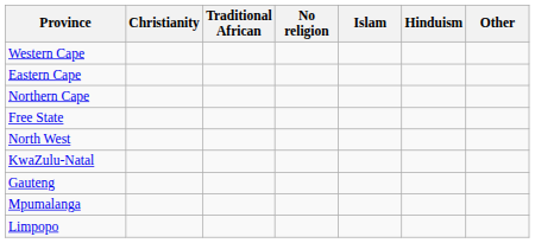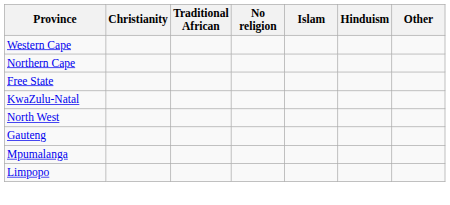 <table class="wikitable">
 <tr>
 <th style="width:100pt;">Province</th>
 <th style="width:50pt;">Christianity</th>
 <th style="width:50pt;">Traditional African</th>
 <th style="width:50pt;">No religion</th>
 <th style="width:50pt;">Islam</th>
 <th style="width:50pt;">Hinduism</th>
 <th style="width:50pt;">Other</th>
 </tr>
 <tr>
 <td><a href='#'>Western Cape</a></td>
-<td></td>
-<td></td>
-<td></td>
-<td></td>
-<td></td>
-<td></td>
-</tr>
-<tr>
-<td><a href='#'>Eastern Cape</a></td>
 <td></td>
 <td></td>
 <td></td>
 <td></td>
 <td></td>
 <td></td>
 </tr>
 <tr>
 <td><a href='#'>Northern Cape</a></td>
 <td></td>
 <td></td>
 <td></td>
 <td></td>
 <td></td>
 <td></td>
 </tr>
 <tr>
 <td><a href='#'>Free State</a></td>
 <td></td>
 <td></td>
 <td></td>
 <td></td>
 <td></td>
 <td></td>
 </tr>
 <tr>
-<td><a href='#'>North West</a></td>
+<td><a href='#'>KwaZulu-Natal</a></td>
 <td></td>
 <td></td>
 <td></td>
 <td></td>
 <td></td>
 <td></td>
 </tr>
 <tr>
-<td><a href='#'>KwaZulu-Natal</a></td>
+<td><a href='#'>North West</a></td>
 <td></td>
 <td></td>
 <td></td>
 <td></td>
 <td></td>
 <td></td>
 </tr>
 <tr>
 <td><a href='#'>Gauteng</a></td>
 <td></td>
 <td></td>
 <td></td>
 <td></td>
 <td></td>
 <td></td>
 </tr>
 <tr>
 <td><a href='#'>Mpumalanga</a></td>
 <td></td>
 <td></td>
 <td></td>
 <td></td>
 <td></td>
 <td></td>
 </tr>
 <tr>
 <td><a href='#'>Limpopo</a></td>
 <td></td>
 <td></td>
 <td></td>
 <td></td>
 <td></td>
 <td></td>
 </tr>
 </table>
